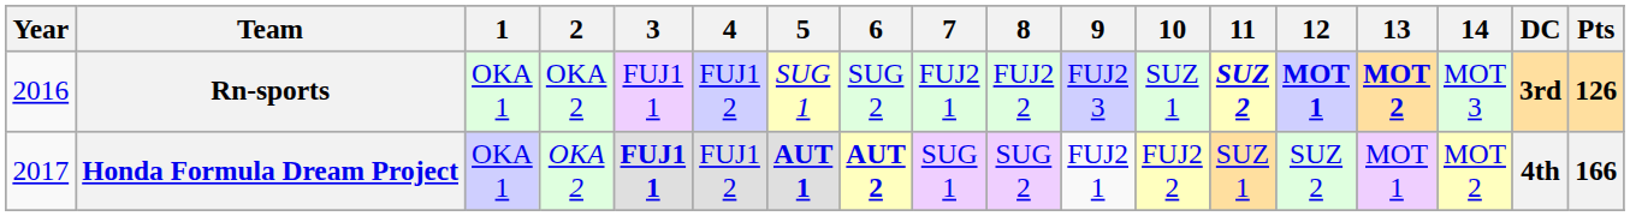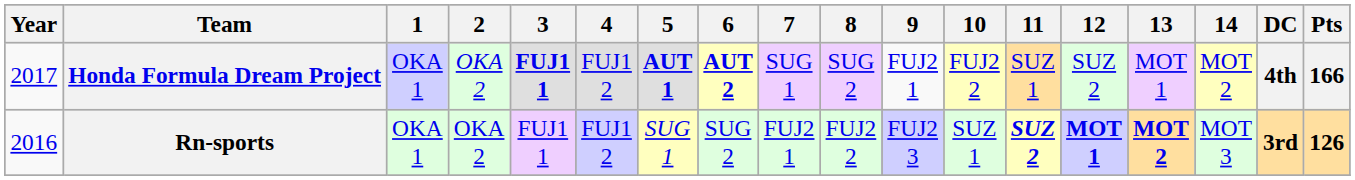 <table class="wikitable" style="text-align:center; font-size:85%">
 <tr>
 <th>Year</th>
 <th>Team</th>
 <th>1</th>
 <th>2</th>
 <th>3</th>
 <th>4</th>
 <th>5</th>
 <th>6</th>
 <th>7</th>
 <th>8</th>
 <th>9</th>
 <th>10</th>
 <th>11</th>
 <th>12</th>
 <th>13</th>
 <th>14</th>
 <th>DC</th>
 <th>Pts</th>
 </tr>
 <tr>
+<td><a href='#'>2017</a></td>
+<th nowrap><a href='#'>Honda Formula Dream Project</a></th>
+<td style="background:#CFCFFF"><a href='#'>OKA<br>1</a><br></td>
+<td style="background:#DFFFDF"><em><a href='#'>OKA<br>2</a><br></em></td>
+<td style="background:#DFDFDF"><strong><a href='#'>FUJ1<br>1</a><br></strong></td>
+<td style="background:#DFDFDF"><a href='#'>FUJ1<br>2</a><br></td>
+<td style="background:#DFDFDF"><strong><a href='#'>AUT<br>1</a><br></strong></td>
+<td style="background:#FFFFBF"><strong><a href='#'>AUT<br>2</a><br></strong></td>
+<td style="background:#EFCFFF"><a href='#'>SUG<br>1</a><br></td>
+<td style="background:#EFCFFF"><a href='#'>SUG<br>2</a><br></td>
+<td style="background:#white"><a href='#'>FUJ2<br>1</a><br></td>
+<td style="background:#FFFFBF"><a href='#'>FUJ2<br>2</a><br></td>
+<td style="background:#FFDF9F"><a href='#'>SUZ<br>1</a><br></td>
+<td style="background:#DFFFDF"><a href='#'>SUZ<br>2</a><br></td>
+<td style="background:#EFCFFF"><a href='#'>MOT<br>1</a><br></td>
+<td style="background:#FFFFBF"><a href='#'>MOT<br>2</a><br></td>
+<th>4th</th>
+<th>166</th>
+</tr>
+<tr>
 <td><a href='#'>2016</a></td>
 <th nowrap>Rn-sports</th>
 <td style="background:#DFFFDF"><a href='#'>OKA<br>1</a><br></td>
 <td style="background:#DFFFDF"><a href='#'>OKA<br>2</a><br></td>
 <td style="background:#EFCFFF"><a href='#'>FUJ1<br>1</a><br></td>
 <td style="background:#CFCFFF"><a href='#'>FUJ1<br>2</a><br></td>
 <td style="background:#FFFFBF"><em><a href='#'>SUG<br>1</a><br></em></td>
 <td style="background:#DFFFDF"><a href='#'>SUG<br>2</a><br></td>
 <td style="background:#DFFFDF"><a href='#'>FUJ2<br>1</a><br></td>
 <td style="background:#DFFFDF"><a href='#'>FUJ2<br>2</a><br></td>
 <td style="background:#CFCFFF"><a href='#'>FUJ2<br>3</a><br></td>
 <td style="background:#DFFFDF"><a href='#'>SUZ<br>1</a><br></td>
 <td style="background:#FFFFBF"><strong><em><a href='#'>SUZ<br>2</a><br></em></strong></td>
 <td style="background:#CFCFFF"><strong><a href='#'>MOT<br>1</a><br></strong></td>
 <td style="background:#FFDF9F"><strong><a href='#'>MOT<br>2</a><br></strong></td>
 <td style="background:#DFFFDF"><a href='#'>MOT<br>3</a><br></td>
 <th style="background:#FFDF9F">3rd</th>
 <th style="background:#FFDF9F">126</th>
 </tr>
-<tr>
-<td><a href='#'>2017</a></td>
-<th nowrap><a href='#'>Honda Formula Dream Project</a></th>
-<td style="background:#CFCFFF"><a href='#'>OKA<br>1</a><br></td>
-<td style="background:#DFFFDF"><em><a href='#'>OKA<br>2</a><br></em></td>
-<td style="background:#DFDFDF"><strong><a href='#'>FUJ1<br>1</a><br></strong></td>
-<td style="background:#DFDFDF"><a href='#'>FUJ1<br>2</a><br></td>
-<td style="background:#DFDFDF"><strong><a href='#'>AUT<br>1</a><br></strong></td>
-<td style="background:#FFFFBF"><strong><a href='#'>AUT<br>2</a><br></strong></td>
-<td style="background:#EFCFFF"><a href='#'>SUG<br>1</a><br></td>
-<td style="background:#EFCFFF"><a href='#'>SUG<br>2</a><br></td>
-<td style="background:#white"><a href='#'>FUJ2<br>1</a><br></td>
-<td style="background:#FFFFBF"><a href='#'>FUJ2<br>2</a><br></td>
-<td style="background:#FFDF9F"><a href='#'>SUZ<br>1</a><br></td>
-<td style="background:#DFFFDF"><a href='#'>SUZ<br>2</a><br></td>
-<td style="background:#EFCFFF"><a href='#'>MOT<br>1</a><br></td>
-<td style="background:#FFFFBF"><a href='#'>MOT<br>2</a><br></td>
-<th>4th</th>
-<th>166</th>
-</tr>
 </table>
